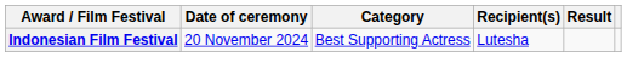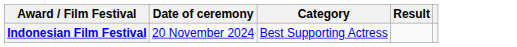 <table class="wikitable sortable plainrowheaders">
 <tr>
 <th scope="col">Award / Film Festival</th>
 <th scope="col">Date of ceremony</th>
 <th scope="col">Category</th>
-<th scope="col">Recipient(s)</th>
 <th scope="col">Result</th>
 <th scope="col" class="unsortable"></th>
 </tr>
 <tr>
 <th scope="row"><a href='#'>Indonesian Film Festival</a></th>
 <td><a href='#'>20 November 2024</a></td>
 <td><a href='#'>Best Supporting Actress</a></td>
-<td><a href='#'>Lutesha</a></td>
 <td></td>
 <td align="center"></td>
 </tr>
 </table>
